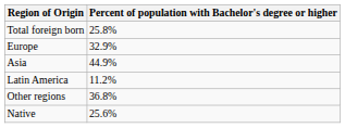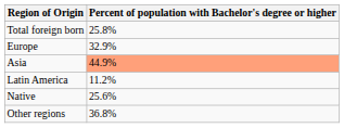 <table class="wikitable">
 <tr>
 <th>Region of Origin</th>
 <th>Percent of population with Bachelor's degree or higher</th>
 </tr>
 <tr>
 <td>Total foreign born</td>
 <td>25.8%</td>
 </tr>
 <tr>
 <td>Europe</td>
 <td>32.9%</td>
 </tr>
 <tr>
 <td>Asia</td>
-<td>44.9%</td>
+<td style="background: lightsalmon;">44.9%</td>
 </tr>
 <tr>
 <td>Latin America</td>
 <td>11.2%</td>
 </tr>
 <tr>
+<td>Native</td>
+<td>25.6%</td>
+</tr>
+<tr>
 <td>Other regions</td>
 <td>36.8%</td>
 </tr>
-<tr>
-<td>Native</td>
-<td>25.6%</td>
-</tr>
 </table>
